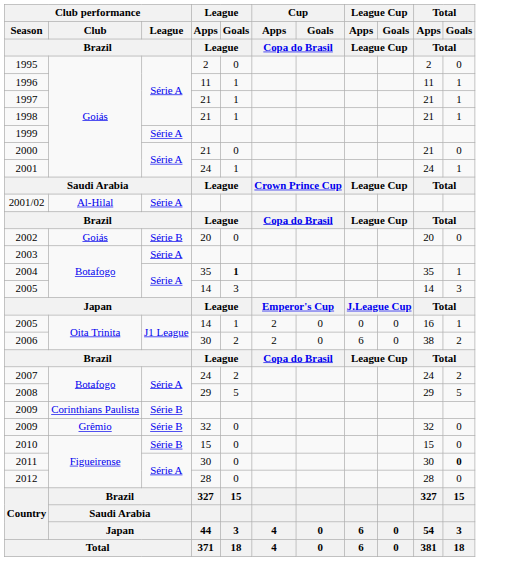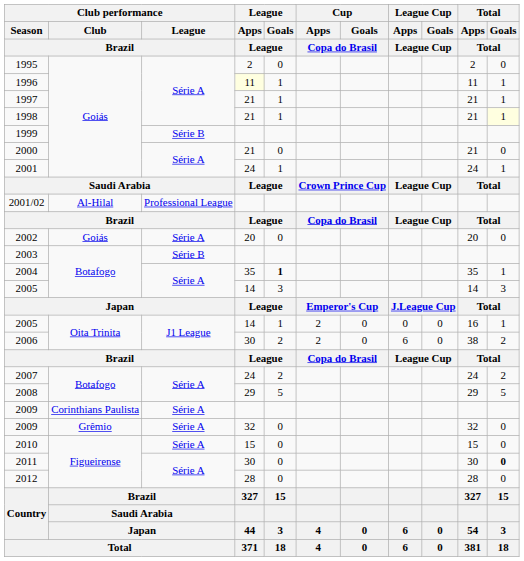 <table class="wikitable" style="text-align:center;">
 <tr>
 <th colspan=3>Club performance</th>
 <th colspan=2>League</th>
 <th colspan=2>Cup</th>
 <th colspan=2>League Cup</th>
 <th colspan=2>Total</th>
 </tr>
 <tr>
 <th>Season</th>
 <th>Club</th>
 <th>League</th>
 <th>Apps</th>
 <th>Goals</th>
 <th>Apps</th>
 <th>Goals</th>
 <th>Apps</th>
 <th>Goals</th>
 <th>Apps</th>
 <th>Goals</th>
 </tr>
 <tr>
 <th colspan=3>Brazil</th>
 <th colspan=2>League</th>
 <th colspan=2><a href='#'>Copa do Brasil</a></th>
 <th colspan=2>League Cup</th>
 <th colspan=2>Total</th>
 </tr>
 <tr>
 <td>1995</td>
 <td rowspan="7"><a href='#'>Goiás</a></td>
 <td rowspan="4"><a href='#'>Série A</a></td>
 <td>2</td>
 <td>0</td>
 <td></td>
 <td></td>
 <td></td>
 <td></td>
 <td>2</td>
 <td>0</td>
 </tr>
 <tr>
 <td>1996</td>
-<td>11</td>
+<td style="background: lightyellow;">11</td>
 <td>1</td>
 <td></td>
 <td></td>
 <td></td>
 <td></td>
 <td>11</td>
 <td>1</td>
 </tr>
 <tr>
 <td>1997</td>
 <td>21</td>
 <td>1</td>
 <td></td>
 <td></td>
 <td></td>
 <td></td>
 <td>21</td>
 <td>1</td>
 </tr>
 <tr>
 <td>1998</td>
 <td>21</td>
 <td>1</td>
 <td></td>
 <td></td>
 <td></td>
 <td></td>
 <td>21</td>
-<td>1</td>
+<td style="background: lightyellow;">1</td>
 </tr>
 <tr>
 <td>1999</td>
-<td><a href='#'>Série A</a></td>
+<td><a href='#'>Série B</a></td>
 <td></td>
 <td></td>
 <td></td>
 <td></td>
 <td></td>
 <td></td>
 <td></td>
 <td></td>
 </tr>
 <tr>
 <td>2000</td>
 <td rowspan="2"><a href='#'>Série A</a></td>
 <td>21</td>
 <td>0</td>
 <td></td>
 <td></td>
 <td></td>
 <td></td>
 <td>21</td>
 <td>0</td>
 </tr>
 <tr>
 <td>2001</td>
 <td>24</td>
 <td>1</td>
 <td></td>
 <td></td>
 <td></td>
 <td></td>
 <td>24</td>
 <td>1</td>
 </tr>
 <tr>
 <th colspan=3>Saudi Arabia</th>
 <th colspan=2>League</th>
 <th colspan=2><a href='#'>Crown Prince Cup</a></th>
 <th colspan=2>League Cup</th>
 <th colspan=2>Total</th>
 </tr>
 <tr>
 <td>2001/02</td>
 <td><a href='#'>Al-Hilal</a></td>
-<td><a href='#'>Série A</a></td>
+<td><a href='#'>Professional League</a></td>
 <td></td>
 <td></td>
 <td></td>
 <td></td>
 <td></td>
 <td></td>
 <td></td>
 <td></td>
 </tr>
 <tr>
 <th colspan=3>Brazil</th>
 <th colspan=2>League</th>
 <th colspan=2><a href='#'>Copa do Brasil</a></th>
 <th colspan=2>League Cup</th>
 <th colspan=2>Total</th>
 </tr>
 <tr>
 <td>2002</td>
 <td><a href='#'>Goiás</a></td>
-<td><a href='#'>Série B</a></td>
+<td><a href='#'>Série A</a></td>
 <td>20</td>
 <td>0</td>
 <td></td>
 <td></td>
 <td></td>
 <td></td>
 <td>20</td>
 <td>0</td>
 </tr>
 <tr>
 <td>2003</td>
 <td rowspan="3"><a href='#'>Botafogo</a></td>
-<td><a href='#'>Série A</a></td>
+<td><a href='#'>Série B</a></td>
 <td></td>
 <td></td>
 <td></td>
 <td></td>
 <td></td>
 <td></td>
 <td></td>
 <td></td>
 </tr>
 <tr>
 <td>2004</td>
 <td rowspan="2"><a href='#'>Série A</a></td>
 <td>35</td>
 <td><strong>1</strong></td>
 <td></td>
 <td></td>
 <td></td>
 <td></td>
 <td>35</td>
 <td>1</td>
 </tr>
 <tr>
 <td>2005</td>
 <td>14</td>
 <td>3</td>
 <td></td>
 <td></td>
 <td></td>
 <td></td>
 <td>14</td>
 <td>3</td>
 </tr>
 <tr>
 <th colspan=3>Japan</th>
 <th colspan=2>League</th>
 <th colspan=2><a href='#'>Emperor's Cup</a></th>
 <th colspan=2><a href='#'>J.League Cup</a></th>
 <th colspan=2>Total</th>
 </tr>
 <tr>
 <td>2005</td>
 <td rowspan="2"><a href='#'>Oita Trinita</a></td>
 <td rowspan="2"><a href='#'>J1 League</a></td>
 <td>14</td>
 <td>1</td>
 <td>2</td>
 <td>0</td>
 <td>0</td>
 <td>0</td>
 <td>16</td>
 <td>1</td>
 </tr>
 <tr>
 <td>2006</td>
 <td>30</td>
 <td>2</td>
 <td>2</td>
 <td>0</td>
 <td>6</td>
 <td>0</td>
 <td>38</td>
 <td>2</td>
 </tr>
 <tr>
 <th colspan=3>Brazil</th>
 <th colspan=2>League</th>
 <th colspan=2><a href='#'>Copa do Brasil</a></th>
 <th colspan=2>League Cup</th>
 <th colspan=2>Total</th>
 </tr>
 <tr>
 <td>2007</td>
 <td rowspan="2"><a href='#'>Botafogo</a></td>
 <td rowspan="2"><a href='#'>Série A</a></td>
 <td>24</td>
 <td>2</td>
 <td></td>
 <td></td>
 <td></td>
 <td></td>
 <td>24</td>
 <td>2</td>
 </tr>
 <tr>
 <td>2008</td>
 <td>29</td>
 <td>5</td>
 <td></td>
 <td></td>
 <td></td>
 <td></td>
 <td>29</td>
 <td>5</td>
 </tr>
 <tr>
 <td>2009</td>
 <td><a href='#'>Corinthians Paulista</a></td>
-<td><a href='#'>Série B</a></td>
+<td><a href='#'>Série A</a></td>
 <td></td>
 <td></td>
 <td></td>
 <td></td>
 <td></td>
 <td></td>
 <td></td>
 <td></td>
 </tr>
 <tr>
 <td>2009</td>
 <td><a href='#'>Grêmio</a></td>
-<td><a href='#'>Série B</a></td>
+<td><a href='#'>Série A</a></td>
 <td>32</td>
 <td>0</td>
 <td></td>
 <td></td>
 <td></td>
 <td></td>
 <td>32</td>
 <td>0</td>
 </tr>
 <tr>
 <td>2010</td>
 <td rowspan="3"><a href='#'>Figueirense</a></td>
-<td><a href='#'>Série B</a></td>
+<td><a href='#'>Série A</a></td>
 <td>15</td>
 <td>0</td>
 <td></td>
 <td></td>
 <td></td>
 <td></td>
 <td>15</td>
 <td>0</td>
 </tr>
 <tr>
 <td>2011</td>
 <td rowspan="2"><a href='#'>Série A</a></td>
 <td>30</td>
 <td>0</td>
 <td></td>
 <td></td>
 <td></td>
 <td></td>
 <td>30</td>
 <td><strong>0</strong></td>
 </tr>
 <tr>
 <td>2012</td>
 <td>28</td>
 <td>0</td>
 <td></td>
 <td></td>
 <td></td>
 <td></td>
 <td>28</td>
 <td>0</td>
 </tr>
 <tr>
 <th rowspan=3>Country</th>
 <th colspan=2>Brazil</th>
 <th>327</th>
 <th>15</th>
 <th></th>
 <th></th>
 <th></th>
 <th></th>
 <th>327</th>
 <th>15</th>
 </tr>
 <tr>
 <th colspan=2>Saudi Arabia</th>
 <th></th>
 <th></th>
 <th></th>
 <th></th>
 <th></th>
 <th></th>
 <th></th>
 <th></th>
 </tr>
 <tr>
 <th colspan=2>Japan</th>
 <th>44</th>
 <th>3</th>
 <th>4</th>
 <th>0</th>
 <th>6</th>
 <th>0</th>
 <th>54</th>
 <th>3</th>
 </tr>
 <tr>
 <th colspan=3>Total</th>
 <th>371</th>
 <th>18</th>
 <th>4</th>
 <th>0</th>
 <th>6</th>
 <th>0</th>
 <th>381</th>
 <th>18</th>
 </tr>
 </table>
